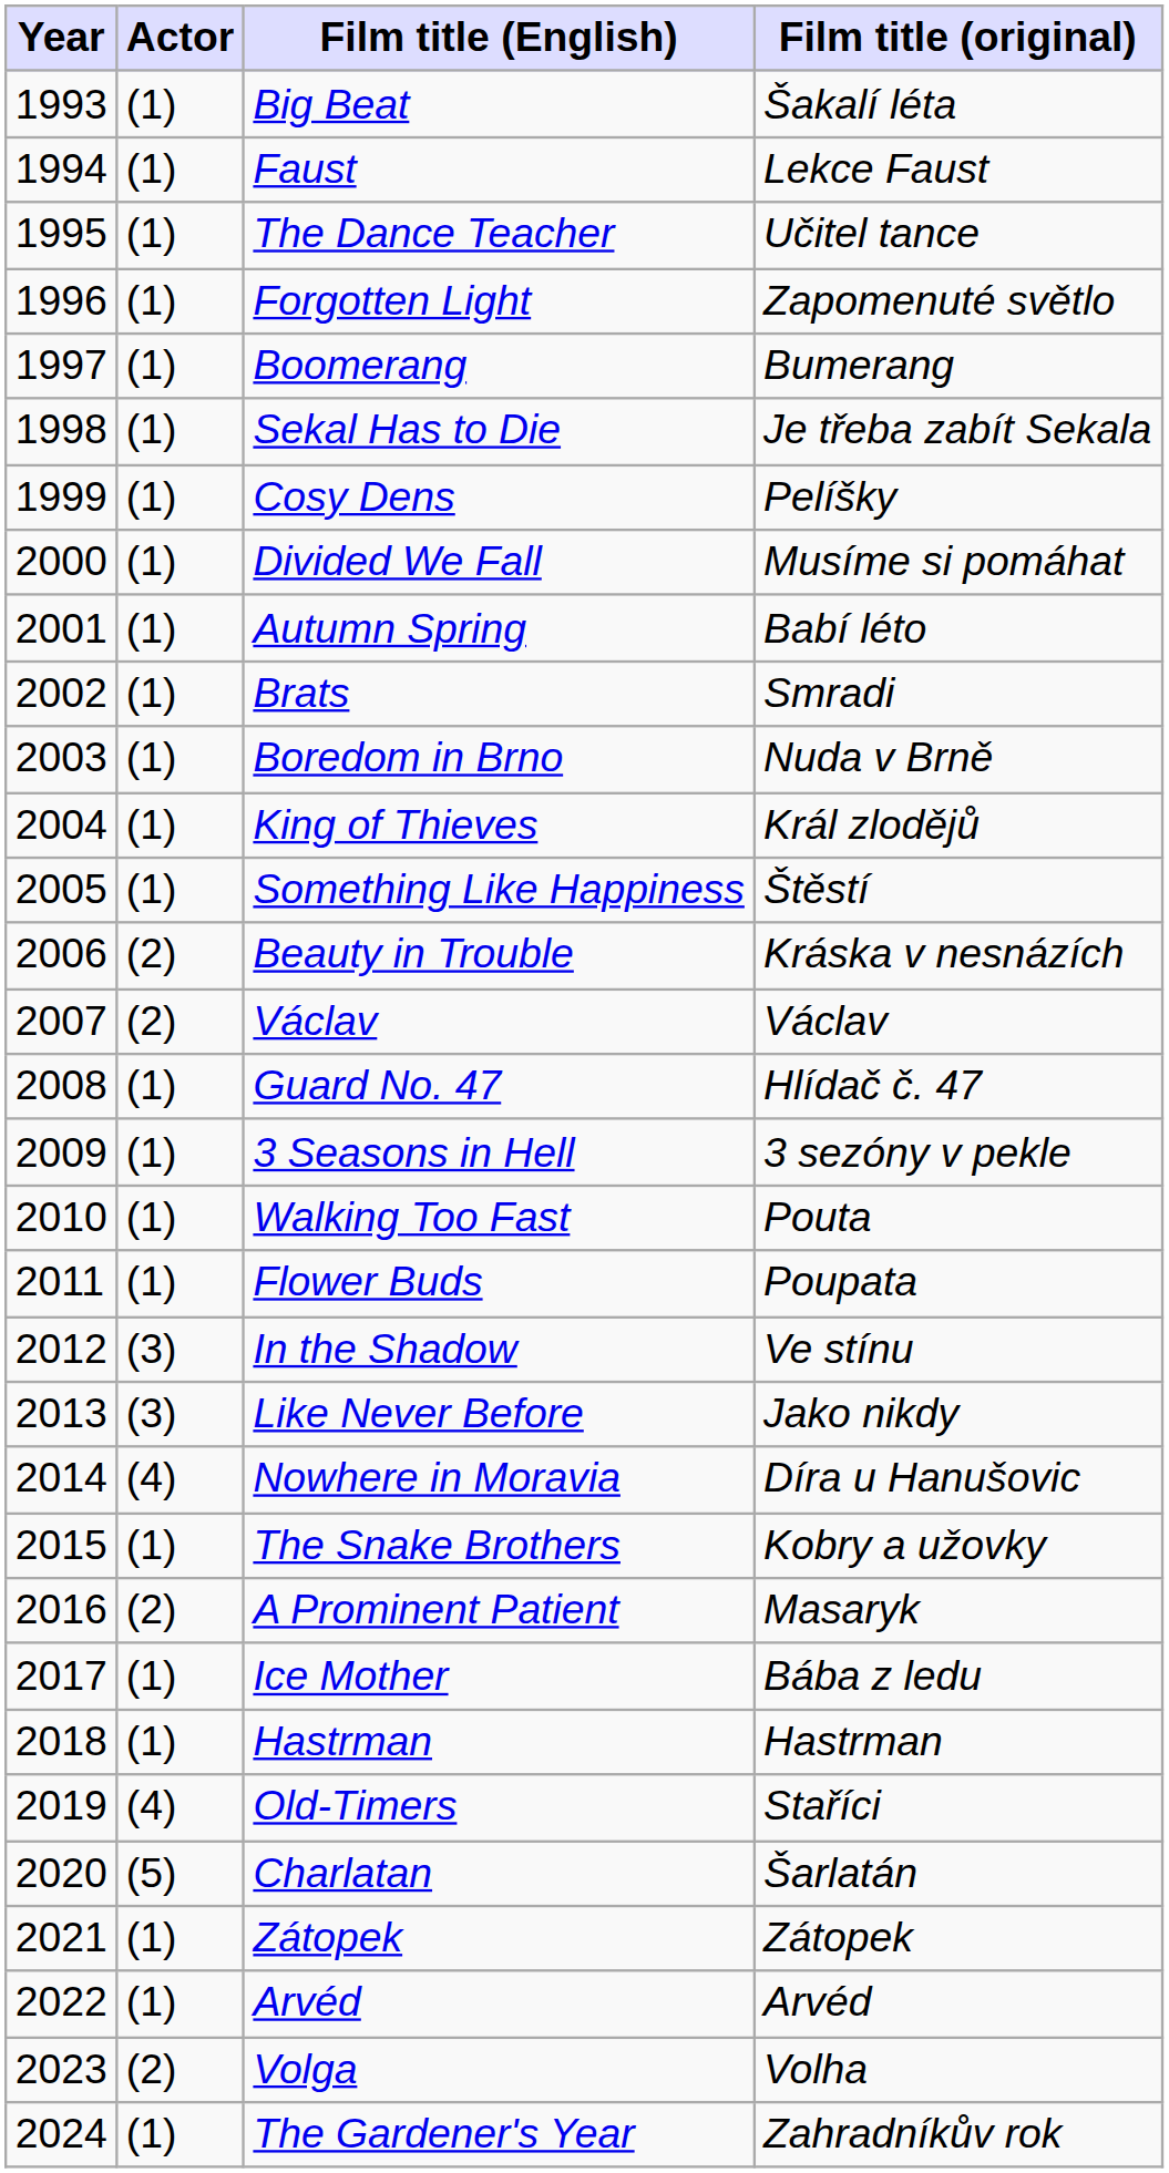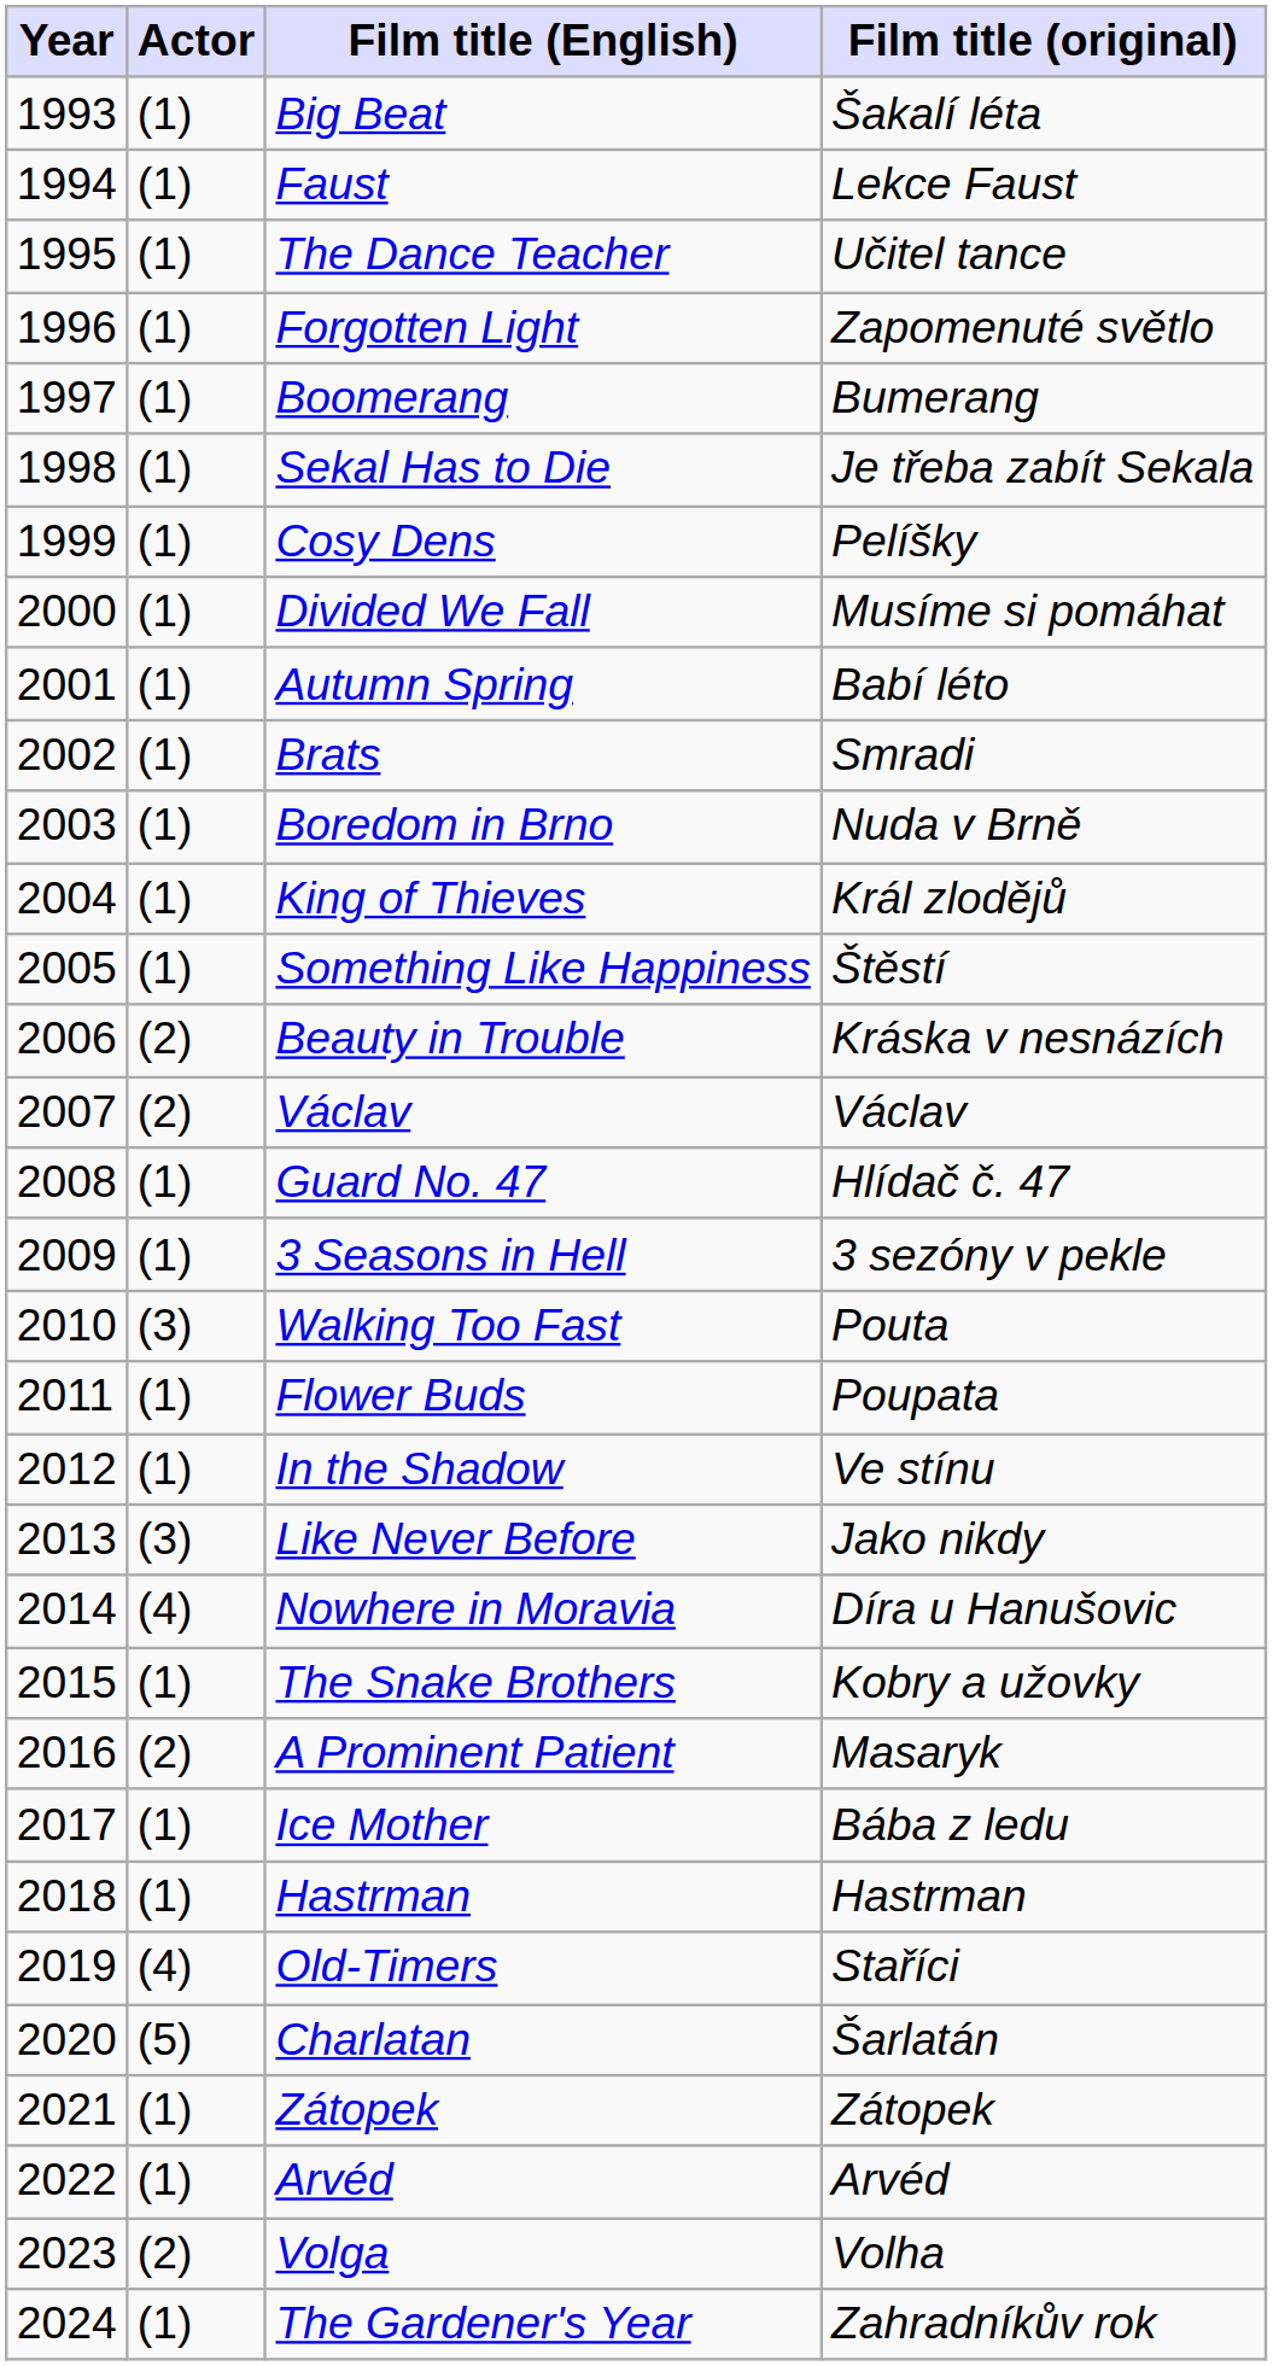 <table class="wikitable sortable">
 <tr>
 <th style="background:#DDDDFF;">Year</th>
 <th style="background:#DDDDFF;">Actor</th>
 <th style="background:#DDDDFF;">Film title (English)</th>
 <th style="background:#DDDDFF;">Film title (original)</th>
 </tr>
 <tr>
 <td>1993</td>
 <td> (1)</td>
 <td><em><a href='#'>Big Beat</a></em></td>
 <td><em>Šakalí léta</em></td>
 </tr>
 <tr>
 <td>1994</td>
 <td> (1)</td>
 <td><em><a href='#'>Faust</a></em></td>
 <td><em>Lekce Faust</em></td>
 </tr>
 <tr>
 <td>1995</td>
 <td> (1)</td>
 <td><em><a href='#'>The Dance Teacher</a></em></td>
 <td><em>Učitel tance</em></td>
 </tr>
 <tr>
 <td>1996</td>
 <td> (1)</td>
 <td><em><a href='#'>Forgotten Light</a></em></td>
 <td><em>Zapomenuté světlo</em></td>
 </tr>
 <tr>
 <td>1997</td>
 <td> (1)</td>
 <td><em><a href='#'>Boomerang</a></em></td>
 <td><em>Bumerang</em></td>
 </tr>
 <tr>
 <td>1998</td>
 <td> (1)</td>
 <td><em><a href='#'>Sekal Has to Die</a></em></td>
 <td><em>Je třeba zabít Sekala</em></td>
 </tr>
 <tr>
 <td>1999</td>
 <td> (1)</td>
 <td><em><a href='#'>Cosy Dens</a></em></td>
 <td><em>Pelíšky</em></td>
 </tr>
 <tr>
 <td>2000</td>
 <td> (1)</td>
 <td><em><a href='#'>Divided We Fall</a></em></td>
 <td><em>Musíme si pomáhat</em></td>
 </tr>
 <tr>
 <td>2001</td>
 <td> (1)</td>
 <td><em><a href='#'>Autumn Spring</a></em></td>
 <td><em>Babí léto</em></td>
 </tr>
 <tr>
 <td>2002</td>
 <td> (1)</td>
 <td><em><a href='#'>Brats</a></em></td>
 <td><em>Smradi</em></td>
 </tr>
 <tr>
 <td>2003</td>
 <td> (1)</td>
 <td><em><a href='#'>Boredom in Brno</a></em></td>
 <td><em>Nuda v Brně</em></td>
 </tr>
 <tr>
 <td>2004</td>
 <td> (1)</td>
 <td><em><a href='#'>King of Thieves</a></em></td>
 <td><em>Král zlodějů</em></td>
 </tr>
 <tr>
 <td>2005</td>
 <td> (1)</td>
 <td><em><a href='#'>Something Like Happiness</a></em></td>
 <td><em>Štěstí</em></td>
 </tr>
 <tr>
 <td>2006</td>
 <td> (2)</td>
 <td><em><a href='#'>Beauty in Trouble</a></em></td>
 <td><em>Kráska v nesnázích</em></td>
 </tr>
 <tr>
 <td>2007</td>
 <td> (2)</td>
 <td><em><a href='#'>Václav</a></em></td>
 <td><em>Václav</em></td>
 </tr>
 <tr>
 <td>2008</td>
 <td> (1)</td>
 <td><em><a href='#'>Guard No. 47</a></em></td>
 <td><em>Hlídač č. 47</em></td>
 </tr>
 <tr>
 <td>2009</td>
 <td> (1)</td>
 <td><em><a href='#'>3 Seasons in Hell</a></em></td>
 <td><em>3 sezóny v pekle</em></td>
 </tr>
 <tr>
 <td>2010</td>
-<td> (1)</td>
+<td> (3)</td>
 <td><em><a href='#'>Walking Too Fast</a></em></td>
 <td><em>Pouta</em></td>
 </tr>
 <tr>
 <td>2011</td>
 <td> (1)</td>
 <td><em><a href='#'>Flower Buds</a></em></td>
 <td><em>Poupata</em></td>
 </tr>
 <tr>
 <td>2012</td>
-<td> (3)</td>
+<td> (1)</td>
 <td><em><a href='#'>In the Shadow</a></em></td>
 <td><em>Ve stínu</em></td>
 </tr>
 <tr>
 <td>2013</td>
 <td> (3)</td>
 <td><em><a href='#'>Like Never Before</a></em></td>
 <td><em>Jako nikdy</em></td>
 </tr>
 <tr>
 <td>2014</td>
 <td> (4)</td>
 <td><em><a href='#'>Nowhere in Moravia</a></em></td>
 <td><em>Díra u Hanušovic</em></td>
 </tr>
 <tr>
 <td>2015</td>
 <td> (1)</td>
 <td><em><a href='#'>The Snake Brothers</a></em></td>
 <td><em>Kobry a užovky</em></td>
 </tr>
 <tr>
 <td>2016</td>
 <td> (2)</td>
 <td><em><a href='#'>A Prominent Patient</a></em></td>
 <td><em>Masaryk</em></td>
 </tr>
 <tr>
 <td>2017</td>
 <td> (1)</td>
 <td><em><a href='#'>Ice Mother</a></em></td>
 <td><em>Bába z ledu</em></td>
 </tr>
 <tr>
 <td>2018</td>
 <td> (1)</td>
 <td><em><a href='#'>Hastrman</a></em></td>
 <td><em>Hastrman</em></td>
 </tr>
 <tr>
 <td>2019</td>
 <td> (4)</td>
 <td><em><a href='#'>Old-Timers</a></em></td>
 <td><em>Staříci</em></td>
 </tr>
 <tr>
 <td>2020</td>
 <td> (5)</td>
 <td><em><a href='#'>Charlatan</a></em></td>
 <td><em>Šarlatán</em></td>
 </tr>
 <tr>
 <td>2021</td>
 <td> (1)</td>
 <td><em><a href='#'>Zátopek</a></em></td>
 <td><em>Zátopek</em></td>
 </tr>
 <tr>
 <td>2022</td>
 <td> (1)</td>
 <td><em><a href='#'>Arvéd</a></em></td>
 <td><em>Arvéd</em></td>
 </tr>
 <tr>
 <td>2023</td>
 <td> (2)</td>
 <td><em><a href='#'>Volga</a></em></td>
 <td><em>Volha</em></td>
 </tr>
 <tr>
 <td>2024</td>
 <td> (1)</td>
 <td><em><a href='#'>The Gardener's Year</a></em></td>
 <td><em>Zahradníkův rok</em></td>
 </tr>
 </table>
